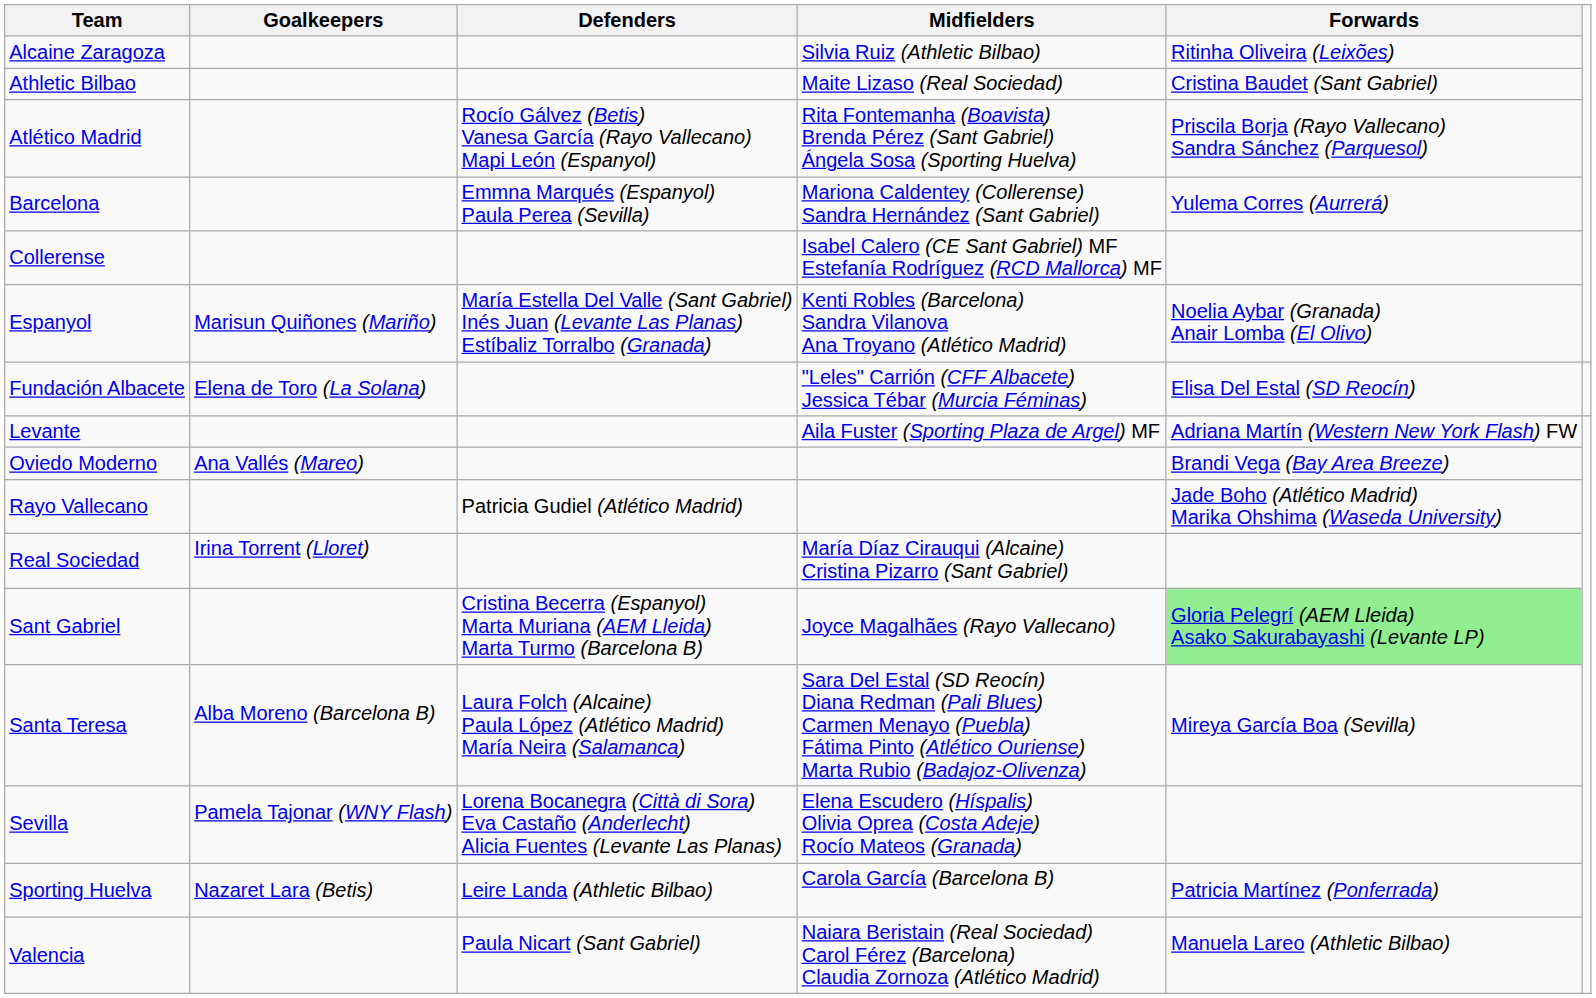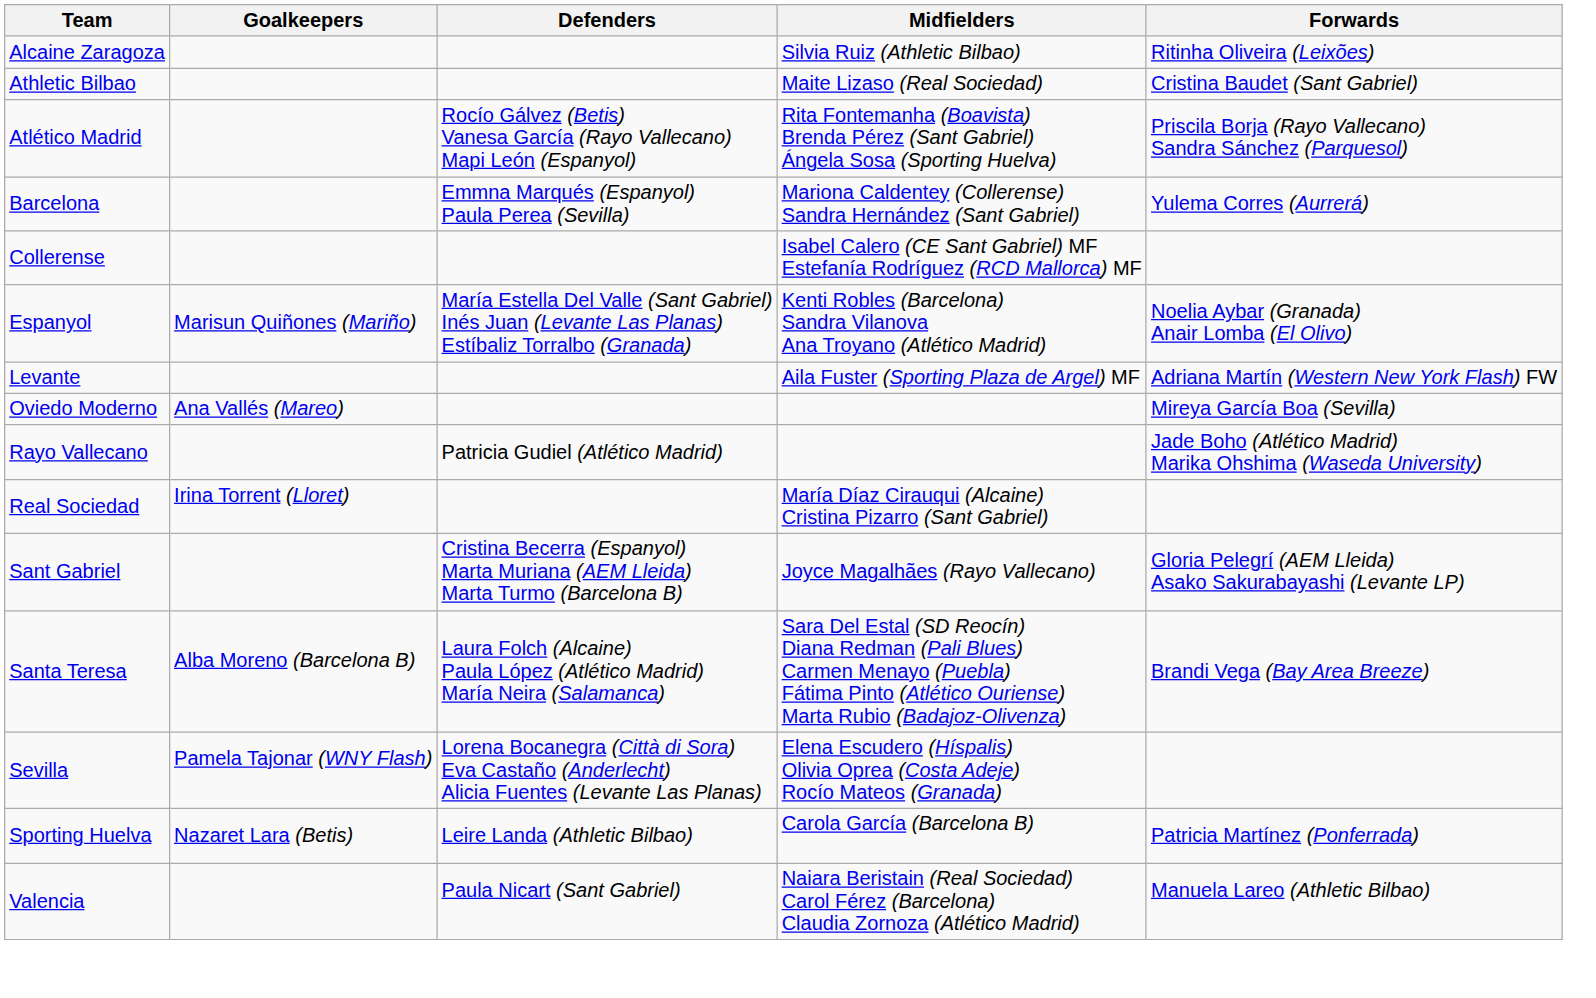 <table class="wikitable">
 <tr>
 <th>Team</th>
 <th>Goalkeepers</th>
 <th>Defenders</th>
 <th>Midfielders</th>
 <th>Forwards</th>
 </tr>
 <tr>
 <td><a href='#'>Alcaine Zaragoza</a></td>
 <td></td>
 <td></td>
 <td> <a href='#'>Silvia Ruiz</a> <em>(Athletic Bilbao)</em></td>
 <td> <a href='#'>Ritinha Oliveira</a> <em>(<a href='#'>Leixões</a>)</em></td>
 </tr>
 <tr>
 <td><a href='#'>Athletic Bilbao</a></td>
 <td></td>
 <td></td>
 <td> <a href='#'>Maite Lizaso</a> <em>(Real Sociedad)</em></td>
 <td> <a href='#'>Cristina Baudet</a> <em>(Sant Gabriel)</em><br></td>
 </tr>
 <tr>
 <td><a href='#'>Atlético Madrid</a></td>
 <td></td>
 <td> <a href='#'>Rocío Gálvez</a> <em>(<a href='#'>Betis</a>)</em><br> <a href='#'>Vanesa García</a> <em>(Rayo Vallecano)</em><br> <a href='#'>Mapi León</a> <em>(Espanyol)</em></td>
 <td> <a href='#'>Rita Fontemanha</a> <em>(<a href='#'>Boavista</a>)</em><br> <a href='#'>Brenda Pérez</a> <em>(Sant Gabriel)</em><br> <a href='#'>Ángela Sosa</a> <em>(Sporting Huelva)</em></td>
 <td> <a href='#'>Priscila Borja</a> <em>(Rayo Vallecano)</em><br> <a href='#'>Sandra Sánchez</a> <em>(<a href='#'>Parquesol</a>)</em><br></td>
 </tr>
 <tr>
 <td><a href='#'>Barcelona</a></td>
 <td></td>
 <td> <a href='#'>Emmna Marqués</a> <em>(Espanyol)</em><br> <a href='#'>Paula Perea</a> <em>(Sevilla)</em></td>
 <td> <a href='#'>Mariona Caldentey</a> <em>(Collerense)</em><br> <a href='#'>Sandra Hernández</a> <em>(Sant Gabriel)</em></td>
 <td> <a href='#'>Yulema Corres</a> <em>(<a href='#'>Aurrerá</a>)</em></td>
 </tr>
 <tr>
 <td><a href='#'>Collerense</a></td>
 <td></td>
 <td></td>
 <td> <a href='#'>Isabel Calero</a> <em>(CE Sant Gabriel)</em> MF <br>  <a href='#'>Estefanía Rodríguez</a> <em>(<a href='#'>RCD Mallorca</a>)</em> MF</td>
 <td></td>
 </tr>
 <tr>
 <td><a href='#'>Espanyol</a></td>
 <td> <a href='#'>Marisun Quiñones</a> <em>(<a href='#'>Mariño</a>)</em><br></td>
 <td> <a href='#'>María Estella Del Valle</a> <em>(Sant Gabriel)</em><br> <a href='#'>Inés Juan</a> <em>(<a href='#'>Levante Las Planas</a>)</em><br> <a href='#'>Estíbaliz Torralbo</a> <em>(<a href='#'>Granada</a>)</em></td>
 <td> <a href='#'>Kenti Robles</a> <em>(Barcelona)</em><br> <a href='#'>Sandra Vilanova</a><br> <a href='#'>Ana Troyano</a> <em>(Atlético Madrid)</em><br></td>
 <td> <a href='#'>Noelia Aybar</a> <em>(Granada)</em><br> <a href='#'>Anair Lomba</a> <em>(<a href='#'>El Olivo</a>)</em><br></td>
 </tr>
 <tr>
-<td><a href='#'>Fundación Albacete</a></td>
-<td> <a href='#'>Elena de Toro</a> <em>(<a href='#'>La Solana</a>)</em><br></td>
-<td></td>
-<td> <a href='#'>"Leles" Carrión</a> <em>(<a href='#'>CFF Albacete</a>)</em><br> <a href='#'>Jessica Tébar</a> <em>(<a href='#'>Murcia Féminas</a>)</em></td>
-<td> <a href='#'>Elisa Del Estal</a> <em>(<a href='#'>SD Reocín</a>)</em></td>
-<td></td>
-</tr>
-<tr>
 <td><a href='#'>Levante</a></td>
 <td></td>
 <td></td>
 <td> <a href='#'>Aila Fuster</a> <em>(<a href='#'>Sporting Plaza de Argel</a>)</em> MF</td>
 <td> <a href='#'>Adriana Martín</a> <em>(<a href='#'>Western New York Flash</a>)</em> FW</td>
 </tr>
 <tr>
 <td><a href='#'>Oviedo Moderno</a></td>
 <td> <a href='#'>Ana Vallés</a> <em>(<a href='#'>Mareo</a>)</em></td>
 <td></td>
 <td></td>
-<td> <a href='#'>Brandi Vega</a> <em>(<a href='#'>Bay Area Breeze</a>)</em></td>
+<td> <a href='#'>Mireya García Boa</a> <em>(Sevilla)</em><br></td>
 </tr>
 <tr>
 <td><a href='#'>Rayo Vallecano</a></td>
 <td></td>
 <td> Patricia Gudiel <em>(Atlético Madrid)</em> </td>
 <td></td>
 <td> <a href='#'>Jade Boho</a> <em>(Atlético Madrid)</em> <br>  <a href='#'>Marika Ohshima</a> <em>(<a href='#'>Waseda University</a>)</em></td>
 </tr>
 <tr>
 <td><a href='#'>Real Sociedad</a></td>
 <td> <a href='#'>Irina Torrent</a> <em>(<a href='#'>Lloret</a>)</em><br><br></td>
 <td></td>
 <td> <a href='#'>María Díaz Cirauqui</a> <em>(Alcaine)</em><br> <a href='#'>Cristina Pizarro</a> <em>(Sant Gabriel)</em></td>
 <td></td>
 </tr>
 <tr>
 <td><a href='#'>Sant Gabriel</a></td>
 <td></td>
 <td> <a href='#'>Cristina Becerra</a> <em>(Espanyol)</em><br> <a href='#'>Marta Muriana</a> <em>(<a href='#'>AEM Lleida</a>)</em><br> <a href='#'>Marta Turmo</a> <em>(Barcelona B)</em></td>
 <td> <a href='#'>Joyce Magalhães</a> <em>(Rayo Vallecano)</em><br></td>
-<td style="background: lightgreen;"> <a href='#'>Gloria Pelegrí</a> <em>(AEM Lleida)</em><br> <a href='#'>Asako Sakurabayashi</a> <em>(Levante LP)</em><br></td>
+<td> <a href='#'>Gloria Pelegrí</a> <em>(AEM Lleida)</em><br> <a href='#'>Asako Sakurabayashi</a> <em>(Levante LP)</em><br></td>
 </tr>
 <tr>
 <td><a href='#'>Santa Teresa</a></td>
 <td> <a href='#'>Alba Moreno</a> <em>(Barcelona B)</em><br><br></td>
 <td> <a href='#'>Laura Folch</a> <em>(Alcaine)</em> <br> <a href='#'>Paula López</a> <em>(Atlético Madrid)</em><br> <a href='#'>María Neira</a> <em>(<a href='#'>Salamanca</a>)</em></td>
 <td> <a href='#'>Sara Del Estal</a> <em>(SD Reocín)</em> <br>  <a href='#'>Diana Redman</a> <em>(<a href='#'>Pali Blues</a>)</em> <br> <a href='#'>Carmen Menayo</a> <em>(<a href='#'>Puebla</a>)</em> <br>  <a href='#'>Fátima Pinto</a> <em>(<a href='#'>Atlético Ouriense</a>)</em><br> <a href='#'>Marta Rubio</a> <em>(<a href='#'>Badajoz-Olivenza</a>)</em><br></td>
-<td> <a href='#'>Mireya García Boa</a> <em>(Sevilla)</em><br></td>
+<td> <a href='#'>Brandi Vega</a> <em>(<a href='#'>Bay Area Breeze</a>)</em></td>
 </tr>
 <tr>
 <td><a href='#'>Sevilla</a></td>
 <td> <a href='#'>Pamela Tajonar</a> <em>(<a href='#'>WNY Flash</a>)</em><br><br></td>
 <td> <a href='#'>Lorena Bocanegra</a> <em>(<a href='#'>Città di Sora</a>)</em><br> <a href='#'>Eva Castaño</a> <em>(<a href='#'>Anderlecht</a>)</em><br> <a href='#'>Alicia Fuentes</a> <em>(Levante Las Planas)</em></td>
 <td> <a href='#'>Elena Escudero</a> <em>(<a href='#'>Híspalis</a>)</em><br> <a href='#'>Olivia Oprea</a> <em>(<a href='#'>Costa Adeje</a>)</em><br> <a href='#'>Rocío Mateos</a> <em>(<a href='#'>Granada</a>)</em></td>
 <td></td>
 </tr>
 <tr>
 <td><a href='#'>Sporting Huelva</a></td>
 <td> <a href='#'>Nazaret Lara</a> <em>(Betis)</em><br></td>
 <td> <a href='#'>Leire Landa</a> <em>(Athletic Bilbao)</em><br></td>
 <td> <a href='#'>Carola García</a> <em>(Barcelona B)</em><br><br></td>
 <td> <a href='#'>Patricia Martínez</a> <em>(<a href='#'>Ponferrada</a>)</em><br></td>
 </tr>
 <tr>
 <td><a href='#'>Valencia</a></td>
 <td></td>
 <td> <a href='#'>Paula Nicart</a> <em>(Sant Gabriel)</em><br><br></td>
 <td> <a href='#'>Naiara Beristain</a> <em>(Real Sociedad)</em><br> <a href='#'>Carol Férez</a> <em>(Barcelona)</em><br> <a href='#'>Claudia Zornoza</a> <em>(Atlético Madrid)</em></td>
 <td> <a href='#'>Manuela Lareo</a> <em>(Athletic Bilbao)</em><br><br></td>
 </tr>
 </table>
